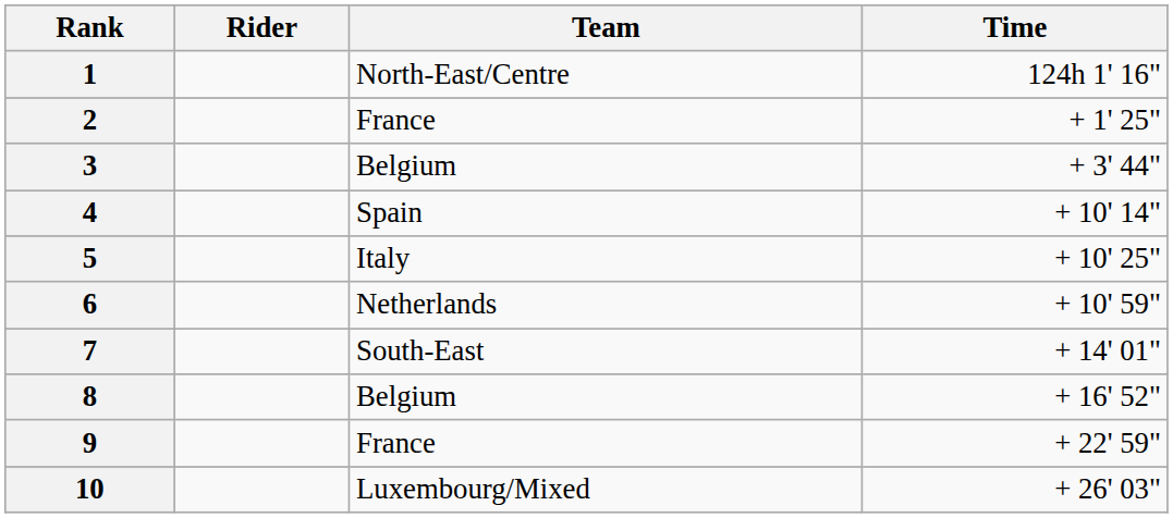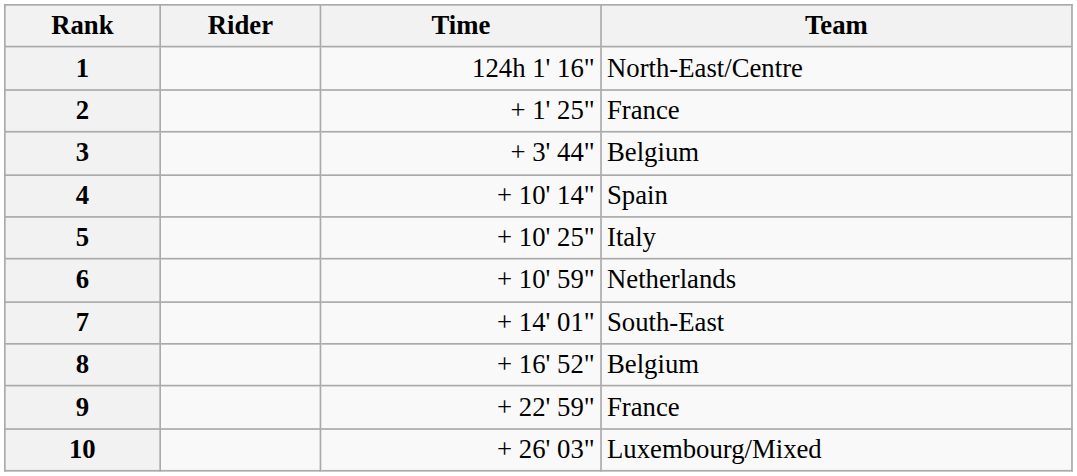 <table class="wikitable" style="width:40em; margin-bottom:0;">
 <tr>
 <th scope="col">Rank</th>
 <th scope="col">Rider</th>
+<th scope="col">Time</th>
 <th scope="col">Team</th>
-<th scope="col">Time</th>
 </tr>
 <tr>
 <th scope="row">1</th>
 <td></td>
+<td style="text-align:right;">124h 1' 16"</td>
 <td>North-East/Centre</td>
-<td style="text-align:right;">124h 1' 16"</td>
 </tr>
 <tr>
 <th scope="row">2</th>
 <td></td>
+<td style="text-align:right;">+ 1' 25"</td>
 <td>France</td>
-<td style="text-align:right;">+ 1' 25"</td>
 </tr>
 <tr>
 <th scope="row">3</th>
 <td></td>
+<td style="text-align:right;">+ 3' 44"</td>
 <td>Belgium</td>
-<td style="text-align:right;">+ 3' 44"</td>
 </tr>
 <tr>
 <th scope="row">4</th>
 <td></td>
+<td style="text-align:right;">+ 10' 14"</td>
 <td>Spain</td>
-<td style="text-align:right;">+ 10' 14"</td>
 </tr>
 <tr>
 <th scope="row">5</th>
 <td></td>
+<td style="text-align:right;">+ 10' 25"</td>
 <td>Italy</td>
-<td style="text-align:right;">+ 10' 25"</td>
 </tr>
 <tr>
 <th scope="row">6</th>
 <td></td>
+<td style="text-align:right;">+ 10' 59"</td>
 <td>Netherlands</td>
-<td style="text-align:right;">+ 10' 59"</td>
 </tr>
 <tr>
 <th scope="row">7</th>
 <td></td>
+<td style="text-align:right;">+ 14' 01"</td>
 <td>South-East</td>
-<td style="text-align:right;">+ 14' 01"</td>
 </tr>
 <tr>
 <th scope="row">8</th>
 <td></td>
+<td style="text-align:right;">+ 16' 52"</td>
 <td>Belgium</td>
-<td style="text-align:right;">+ 16' 52"</td>
 </tr>
 <tr>
 <th scope="row">9</th>
 <td></td>
+<td style="text-align:right;">+ 22' 59"</td>
 <td>France</td>
-<td style="text-align:right;">+ 22' 59"</td>
 </tr>
 <tr>
 <th scope="row">10</th>
 <td></td>
+<td style="text-align:right;">+ 26' 03"</td>
 <td>Luxembourg/Mixed</td>
-<td style="text-align:right;">+ 26' 03"</td>
 </tr>
 </table>
